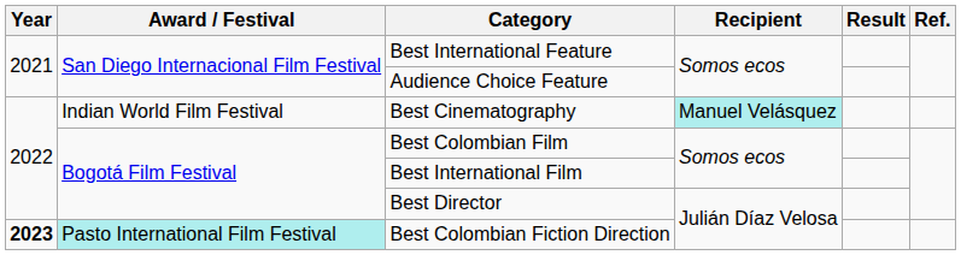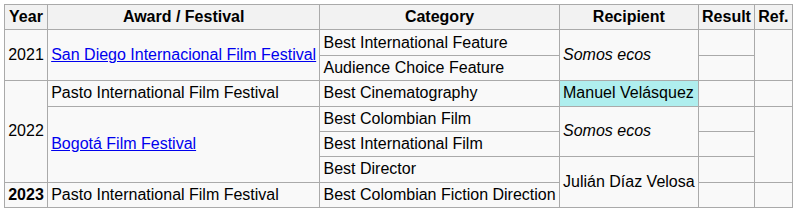 <table class="wikitable">
 <tr>
 <th>Year</th>
 <th>Award / Festival</th>
 <th>Category</th>
 <th>Recipient</th>
 <th>Result</th>
 <th>Ref.</th>
 </tr>
 <tr>
 <td rowspan="2">2021</td>
 <td rowspan="2"><a href='#'>San Diego Internacional Film Festival</a></td>
 <td>Best International Feature</td>
 <td rowspan="2"><em>Somos ecos</em></td>
 <td></td>
 <td rowspan="2"></td>
 </tr>
 <tr>
 <td>Audience Choice Feature</td>
 <td></td>
 </tr>
 <tr>
 <td rowspan="4">2022</td>
-<td>Indian World Film Festival</td>
+<td>Pasto International Film Festival</td>
 <td>Best Cinematography</td>
 <td style="background: paleturquoise;">Manuel Velásquez</td>
 <td></td>
 <td></td>
 </tr>
 <tr>
 <td rowspan="3"><a href='#'>Bogotá Film Festival</a></td>
 <td>Best Colombian Film</td>
 <td rowspan="2"><em>Somos ecos</em></td>
 <td></td>
 <td rowspan="3"></td>
 </tr>
 <tr>
 <td>Best International Film</td>
 <td></td>
 </tr>
 <tr>
 <td>Best Director</td>
 <td rowspan="2">Julián Díaz Velosa</td>
 <td></td>
 </tr>
 <tr>
 <td><strong>2023</strong></td>
-<td style="background: paleturquoise;">Pasto International Film Festival</td>
+<td>Pasto International Film Festival</td>
 <td>Best Colombian Fiction Direction</td>
 <td></td>
 <td></td>
 </tr>
 </table>
